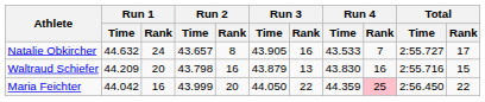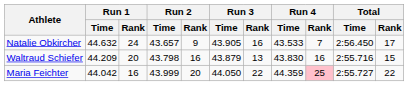 <table class="wikitable" border="1" style="font-size:90%">
 <tr>
 <th rowspan="2">Athlete</th>
 <th colspan="2">Run 1</th>
 <th colspan="2">Run 2</th>
 <th colspan="2">Run 3</th>
 <th colspan="2">Run 4</th>
 <th colspan="2">Total</th>
 </tr>
 <tr>
 <th>Time</th>
 <th>Rank</th>
 <th>Time</th>
 <th>Rank</th>
 <th>Time</th>
 <th>Rank</th>
 <th>Time</th>
 <th>Rank</th>
 <th>Time</th>
 <th>Rank</th>
 </tr>
 <tr>
 <td><a href='#'>Natalie Obkircher</a></td>
 <td align="center">44.632</td>
 <td align="center">24</td>
 <td align="center">43.657</td>
-<td align="center">8</td>
+<td align="center">9</td>
 <td align="center">43.905</td>
 <td align="center">16</td>
 <td align="center">43.533</td>
 <td align="center">7</td>
-<td align="center">2:55.727</td>
+<td align="center">2:56.450</td>
 <td align="center">17</td>
 </tr>
 <tr>
 <td><a href='#'>Waltraud Schiefer</a></td>
 <td align="center">44.209</td>
 <td align="center">20</td>
 <td align="center">43.798</td>
 <td align="center">16</td>
 <td align="center">43.879</td>
 <td align="center">13</td>
 <td align="center">43.830</td>
 <td align="center">16</td>
 <td align="center">2:55.716</td>
 <td align="center">15</td>
 </tr>
 <tr>
 <td><a href='#'>Maria Feichter</a></td>
 <td align="center">44.042</td>
 <td align="center">16</td>
 <td align="center">43.999</td>
 <td align="center">20</td>
 <td align="center">44.050</td>
 <td align="center">22</td>
 <td align="center">44.359</td>
 <td align="center" style="background: pink;">25</td>
-<td align="center">2:56.450</td>
+<td align="center">2:55.727</td>
 <td align="center">22</td>
 </tr>
 </table>
